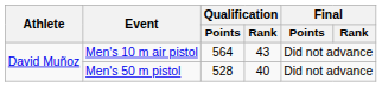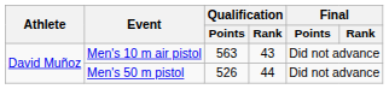 <table class="wikitable" style="font-size:90%">
 <tr>
 <th rowspan="2">Athlete</th>
 <th rowspan="2">Event</th>
 <th colspan=2>Qualification</th>
 <th colspan=2>Final</th>
 </tr>
 <tr style="font-size:95%">
 <th>Points</th>
 <th>Rank</th>
 <th>Points</th>
 <th>Rank</th>
 </tr>
 <tr align=center>
 <td align=left rowspan=2><a href='#'>David Muñoz</a></td>
 <td align=left><a href='#'>Men's 10 m air pistol</a></td>
-<td>564</td>
+<td>563</td>
 <td>43</td>
 <td colspan=2>Did not advance</td>
 </tr>
 <tr align=center>
 <td align=left><a href='#'>Men's 50 m pistol</a></td>
-<td>528</td>
-<td>40</td>
+<td>526</td>
+<td>44</td>
 <td colspan=2>Did not advance</td>
 </tr>
 </table>
